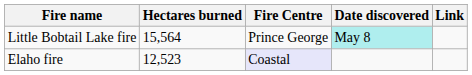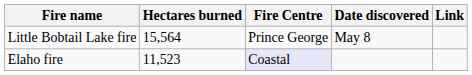 <table class="wikitable sortable">
 <tr>
 <th>Fire name</th>
 <th>Hectares burned</th>
 <th>Fire Centre</th>
 <th>Date discovered</th>
 <th>Link</th>
 </tr>
 <tr>
 <td>Little Bobtail Lake fire</td>
 <td>15,564</td>
 <td>Prince George</td>
-<td style="background: paleturquoise;">May 8</td>
+<td>May 8</td>
 <td></td>
 </tr>
 <tr>
 <td>Elaho fire</td>
-<td>12,523</td>
+<td>11,523</td>
 <td style="background: lavender;">Coastal</td>
 <td></td>
 <td></td>
 </tr>
 </table>
